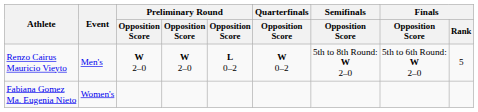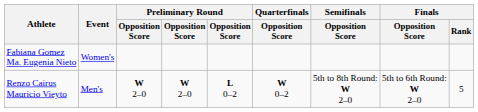 <table class="wikitable" border="1" style="font-size:90%">
 <tr>
 <th rowspan=2>Athlete</th>
 <th rowspan=2>Event</th>
 <th colspan=3>Preliminary Round</th>
 <th>Quarterfinals</th>
 <th>Semifinals</th>
 <th colspan=2>Finals</th>
 </tr>
 <tr style="font-size:95%">
 <th>Opposition<br>Score</th>
 <th>Opposition<br>Score</th>
 <th>Opposition<br>Score</th>
 <th>Opposition<br>Score</th>
 <th>Opposition<br>Score</th>
 <th>Opposition<br>Score</th>
 <th>Rank</th>
 </tr>
 <tr align=center>
+<td align=left><a href='#'>Fabiana Gomez</a> <br> <a href='#'>Ma. Eugenia Nieto</a></td>
+<td align=left><a href='#'>Women's</a></td>
+<td></td>
+<td></td>
+<td></td>
+<td></td>
+<td></td>
+<td></td>
+<td></td>
+</tr>
+<tr align=center>
 <td align=left><a href='#'>Renzo Cairus</a> <br> <a href='#'>Mauricio Vieyto</a></td>
 <td align=left><a href='#'>Men's</a></td>
 <td><strong>W</strong><br> 2–0</td>
 <td><strong>W</strong><br> 2–0</td>
 <td><strong>L</strong><br> 0–2</td>
 <td><strong>W</strong><br> 0–2</td>
 <td>5th to 8th Round:<br><strong>W</strong><br> 2–0</td>
 <td>5th to 6th Round:<br><strong>W</strong><br> 2–0</td>
 <td>5</td>
 </tr>
-<tr align=center>
-<td align=left><a href='#'>Fabiana Gomez</a> <br> <a href='#'>Ma. Eugenia Nieto</a></td>
-<td align=left><a href='#'>Women's</a></td>
-<td></td>
-<td></td>
-<td></td>
-<td></td>
-<td></td>
-<td></td>
-<td></td>
-</tr>
 </table>
